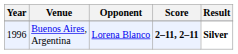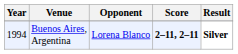 <table class="sortable wikitable" style="font-size:90%;">
 <tr>
 <th>Year</th>
 <th>Venue</th>
 <th>Opponent</th>
 <th>Score</th>
 <th>Result</th>
 </tr>
 <tr>
 </tr>
 <tr style="background:#ECF2FF">
-<td align="center">1996</td>
+<td align="center">1994</td>
 <td align="left"><a href='#'>Buenos Aires</a>,<br> Argentina</td>
 <td align="left"> <a href='#'>Lorena Blanco</a></td>
 <td align="left"><strong>2–11, 2–11</strong></td>
 <td style="text-align:left; background:white"> <strong>Silver</strong></td>
 </tr>
 </table>
